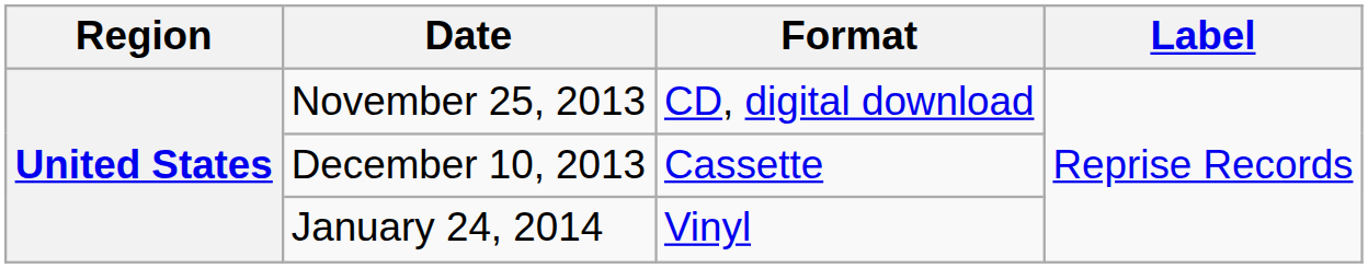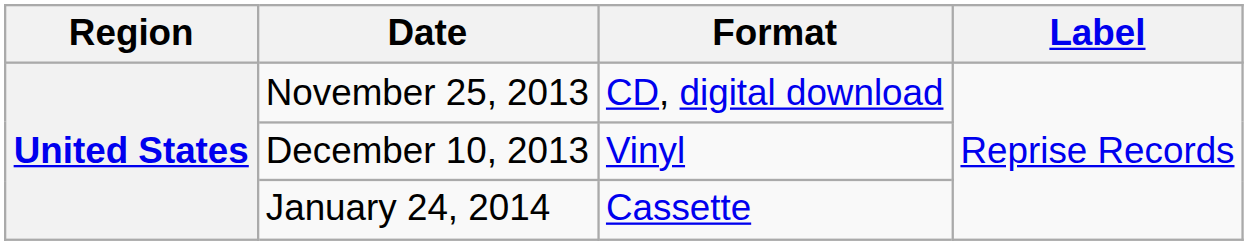 <table class="wikitable plainrowheaders">
 <tr>
 <th scope="col">Region</th>
 <th scope="col">Date</th>
 <th scope="col">Format</th>
 <th scope="col"><a href='#'>Label</a></th>
 </tr>
 <tr>
 <th scope="row" rowspan="3"><a href='#'>United States</a></th>
 <td>November 25, 2013</td>
 <td><a href='#'>CD</a>, <a href='#'>digital download</a></td>
 <td rowspan="3"><a href='#'>Reprise Records</a></td>
 </tr>
 <tr>
 <td>December 10, 2013</td>
-<td><a href='#'>Cassette</a></td>
+<td><a href='#'>Vinyl</a></td>
 </tr>
 <tr>
 <td>January 24, 2014</td>
-<td><a href='#'>Vinyl</a></td>
+<td><a href='#'>Cassette</a></td>
 </tr>
 </table>
